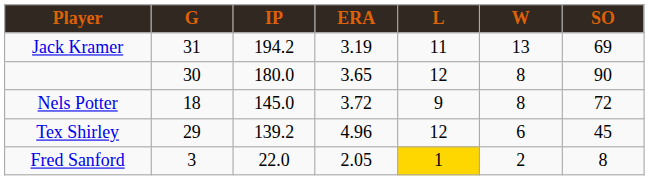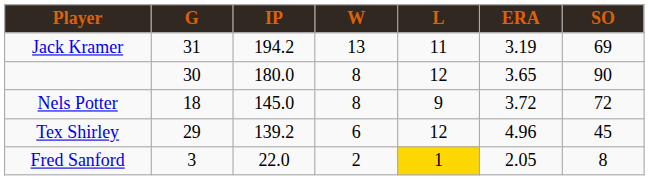 <table class="wikitable sortable">
 <tr>
 <th style="background:#312821;color:#de6108;" width="16%">Player</th>
 <th style="background:#312821;color:#de6108;" width="9%">G</th>
 <th style="background:#312821;color:#de6108;" width="9%">IP</th>
+<th style="background:#312821;color:#de6108;" width="9%">W</th>
+<th style="background:#312821;color:#de6108;" width="9%">L</th>
 <th style="background:#312821;color:#de6108;" width="9%">ERA</th>
-<th style="background:#312821;color:#de6108;" width="9%">L</th>
-<th style="background:#312821;color:#de6108;" width="9%">W</th>
 <th style="background:#312821;color:#de6108;" width="9%">SO</th>
 </tr>
 <tr align="center">
 <td><a href='#'>Jack Kramer</a></td>
 <td>31</td>
 <td>194.2</td>
+<td>13</td>
+<td>11</td>
 <td>3.19</td>
-<td>11</td>
-<td>13</td>
 <td>69</td>
 </tr>
 <tr align="center">
 <td></td>
 <td>30</td>
 <td>180.0</td>
+<td>8</td>
+<td>12</td>
 <td>3.65</td>
-<td>12</td>
-<td>8</td>
 <td>90</td>
 </tr>
 <tr align="center">
 <td><a href='#'>Nels Potter</a></td>
 <td>18</td>
 <td>145.0</td>
+<td>8</td>
+<td>9</td>
 <td>3.72</td>
-<td>9</td>
-<td>8</td>
 <td>72</td>
 </tr>
 <tr align="center">
 <td><a href='#'>Tex Shirley</a></td>
 <td>29</td>
 <td>139.2</td>
+<td>6</td>
+<td>12</td>
 <td>4.96</td>
-<td>12</td>
-<td>6</td>
 <td>45</td>
 </tr>
 <tr align="center">
 <td><a href='#'>Fred Sanford</a></td>
 <td>3</td>
 <td>22.0</td>
+<td>2</td>
+<td style="background: gold;">1</td>
 <td>2.05</td>
-<td style="background: gold;">1</td>
-<td>2</td>
 <td>8</td>
 </tr>
 </table>
